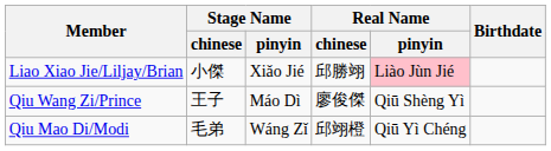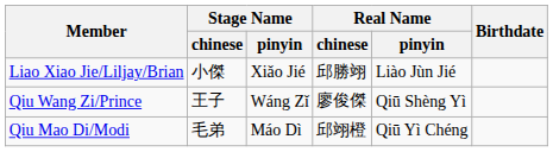 <table class="wikitable">
 <tr>
 <th rowspan=2>Member</th>
 <th colspan=2>Stage Name</th>
 <th colspan=2>Real Name</th>
 <th rowspan=2>Birthdate</th>
 </tr>
 <tr>
 <th>chinese</th>
 <th>pinyin</th>
 <th>chinese</th>
 <th>pinyin</th>
 </tr>
 <tr>
 <td><a href='#'>Liao Xiao Jie/Liljay/Brian</a></td>
 <td>小傑</td>
 <td>Xiǎo Jié</td>
 <td>邱勝翊</td>
-<td style="background: pink;">Liào Jùn Jié</td>
+<td>Liào Jùn Jié</td>
 <td></td>
 </tr>
 <tr>
 <td><a href='#'>Qiu Wang Zi/Prince</a></td>
 <td>王子</td>
-<td>Máo Dì</td>
+<td>Wáng Zǐ</td>
 <td>廖俊傑</td>
 <td>Qiū Shèng Yì</td>
 <td></td>
 </tr>
 <tr>
 <td><a href='#'>Qiu Mao Di/Modi</a></td>
 <td>毛弟</td>
-<td>Wáng Zǐ</td>
+<td>Máo Dì</td>
 <td>邱翊橙</td>
 <td>Qiū Yì Chéng</td>
 <td></td>
 </tr>
 </table>
